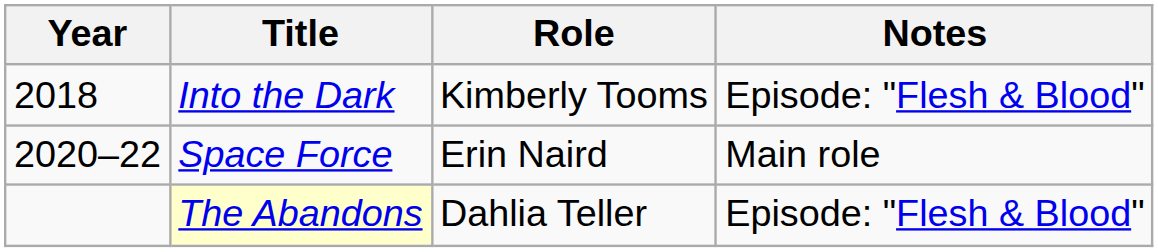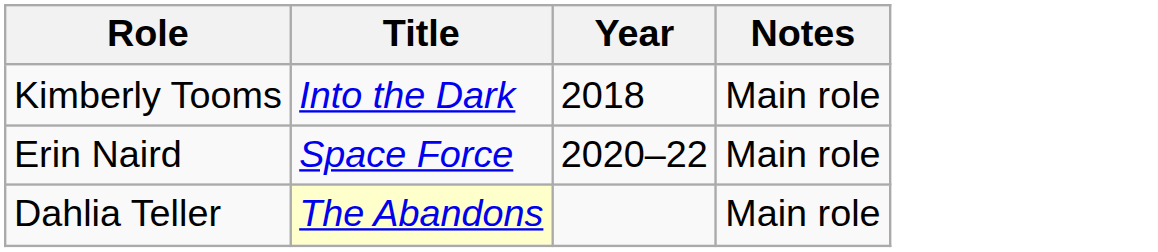 <table class="wikitable">
 <tr>
+<th>Role</th>
+<th>Title</th>
 <th><strong>Year</strong></th>
-<th>Title</th>
-<th>Role</th>
 <th>Notes</th>
 </tr>
 <tr>
+<td>Kimberly Tooms</td>
+<td><em><a href='#'>Into the Dark</a></em></td>
 <td>2018</td>
-<td><em><a href='#'>Into the Dark</a></em></td>
-<td>Kimberly Tooms</td>
-<td>Episode: "<a href='#'>Flesh & Blood</a>"</td>
-</tr>
-<tr>
-<td>2020–22</td>
-<td><em><a href='#'>Space Force</a></em></td>
-<td>Erin Naird</td>
 <td>Main role</td>
 </tr>
 <tr>
+<td>Erin Naird</td>
+<td><em><a href='#'>Space Force</a></em></td>
+<td>2020–22</td>
+<td>Main role</td>
+</tr>
+<tr>
+<td>Dahlia Teller</td>
+<td style="background:#FFFFCC;"> <em><a href='#'>The Abandons</a></em></td>
 <td></td>
-<td style="background:#FFFFCC;"> <em><a href='#'>The Abandons</a></em></td>
-<td>Dahlia Teller</td>
-<td>Episode: "<a href='#'>Flesh & Blood</a>"</td>
+<td>Main role</td>
 </tr>
 </table>
